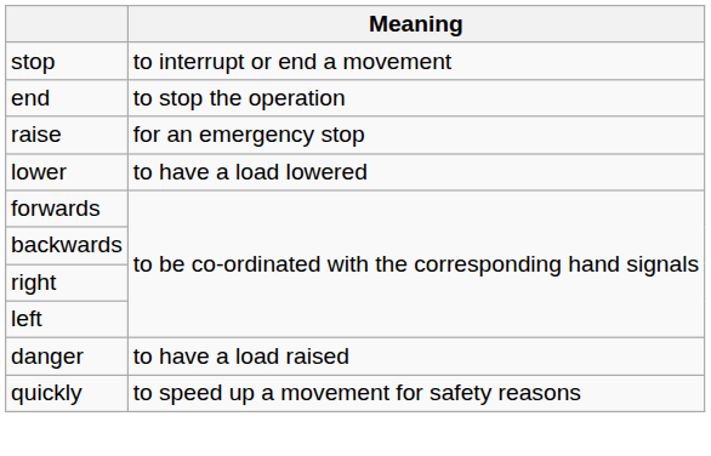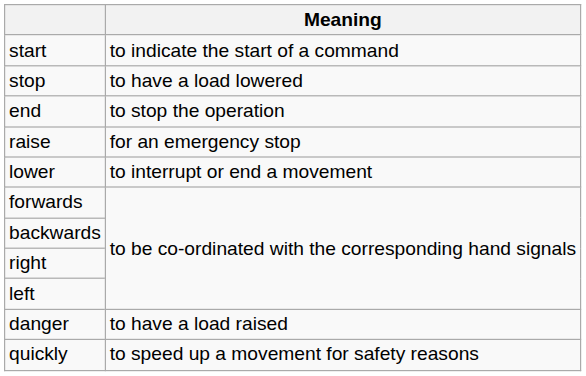 <table class="wikitable">
 <tr>
 <th></th>
 <th>Meaning</th>
 </tr>
 <tr>
+<td>start</td>
+<td>to indicate the start of a command</td>
+</tr>
+<tr>
 <td>stop</td>
-<td>to interrupt or end a movement</td>
+<td>to have a load lowered</td>
 </tr>
 <tr>
 <td>end</td>
 <td>to stop the operation</td>
 </tr>
 <tr>
 <td>raise</td>
 <td>for an emergency stop</td>
 </tr>
 <tr>
 <td>lower</td>
-<td>to have a load lowered</td>
+<td>to interrupt or end a movement</td>
 </tr>
 <tr>
 <td>forwards</td>
 <td rowspan="4">to be co-ordinated with the corresponding hand signals</td>
 </tr>
 <tr>
 <td>backwards</td>
 </tr>
 <tr>
 <td>right</td>
 </tr>
 <tr>
 <td>left</td>
 </tr>
 <tr>
 <td>danger</td>
 <td>to have a load raised</td>
 </tr>
 <tr>
 <td>quickly</td>
 <td>to speed up a movement for safety reasons</td>
 </tr>
 </table>
